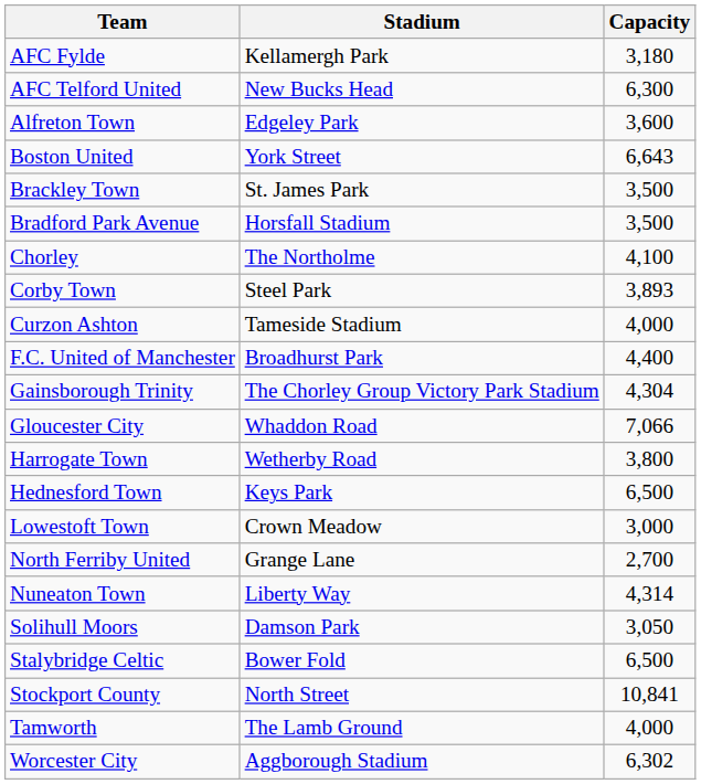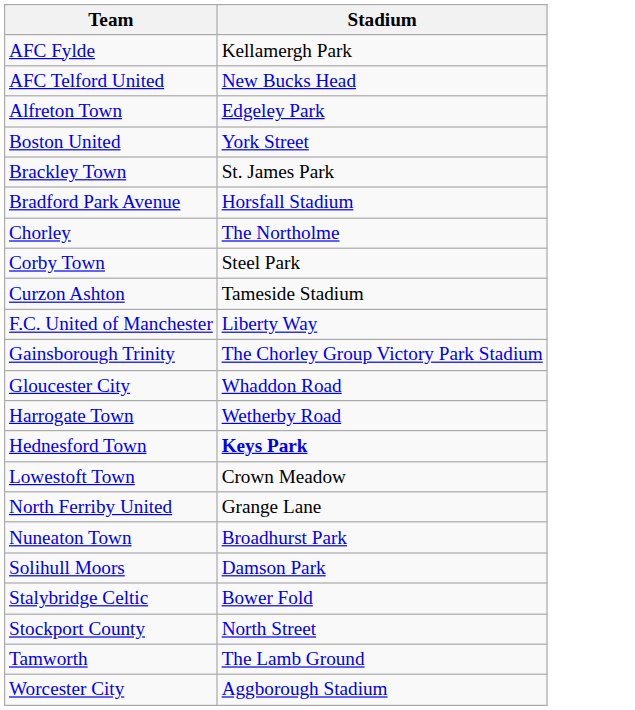 <table class="wikitable sortable">
 <tr>
 <th>Team</th>
 <th>Stadium</th>
-<th>Capacity</th>
 </tr>
 <tr>
 <td><a href='#'>AFC Fylde</a></td>
 <td>Kellamergh Park</td>
-<td style="text-align:center;">3,180</td>
 </tr>
 <tr>
 <td><a href='#'>AFC Telford United</a></td>
 <td><a href='#'>New Bucks Head</a></td>
-<td align="center">6,300</td>
 </tr>
 <tr>
 <td><a href='#'>Alfreton Town</a></td>
 <td><a href='#'>Edgeley Park</a></td>
-<td align="center">3,600</td>
 </tr>
 <tr>
 <td><a href='#'>Boston United</a></td>
 <td><a href='#'>York Street</a></td>
-<td align="center">6,643</td>
 </tr>
 <tr>
 <td><a href='#'>Brackley Town</a></td>
 <td>St. James Park</td>
-<td align="center">3,500</td>
 </tr>
 <tr>
 <td><a href='#'>Bradford Park Avenue</a></td>
 <td><a href='#'>Horsfall Stadium</a></td>
-<td align="center">3,500</td>
 </tr>
 <tr>
 <td><a href='#'>Chorley</a></td>
 <td><a href='#'>The Northolme</a></td>
-<td style="text-align:center;">4,100</td>
 </tr>
 <tr>
 <td><a href='#'>Corby Town</a></td>
 <td>Steel Park</td>
-<td align="center">3,893</td>
 </tr>
 <tr>
 <td><a href='#'>Curzon Ashton</a></td>
 <td>Tameside Stadium</td>
-<td align="center">4,000</td>
 </tr>
 <tr>
 <td><a href='#'>F.C. United of Manchester</a></td>
-<td><a href='#'>Broadhurst Park</a></td>
-<td align="center">4,400</td>
+<td><a href='#'>Liberty Way</a></td>
 </tr>
 <tr>
 <td><a href='#'>Gainsborough Trinity</a></td>
 <td><a href='#'>The Chorley Group Victory Park Stadium</a></td>
-<td align="center">4,304</td>
 </tr>
 <tr>
 <td><a href='#'>Gloucester City</a></td>
 <td><a href='#'>Whaddon Road</a></td>
-<td align="center">7,066</td>
 </tr>
 <tr>
 <td><a href='#'>Harrogate Town</a></td>
 <td><a href='#'>Wetherby Road</a></td>
-<td align="center">3,800</td>
 </tr>
 <tr>
 <td><a href='#'>Hednesford Town</a></td>
-<td><a href='#'>Keys Park</a></td>
-<td align="center">6,500</td>
+<td><strong><a href='#'>Keys Park</a></strong></td>
 </tr>
 <tr>
 <td><a href='#'>Lowestoft Town</a></td>
 <td>Crown Meadow</td>
-<td align="center">3,000</td>
 </tr>
 <tr>
 <td><a href='#'>North Ferriby United</a></td>
 <td>Grange Lane</td>
-<td align="center">2,700</td>
 </tr>
 <tr>
 <td><a href='#'>Nuneaton Town</a></td>
-<td><a href='#'>Liberty Way</a></td>
-<td align="center">4,314</td>
+<td><a href='#'>Broadhurst Park</a></td>
 </tr>
 <tr>
 <td><a href='#'>Solihull Moors</a></td>
 <td><a href='#'>Damson Park</a></td>
-<td align="center">3,050</td>
 </tr>
 <tr>
 <td><a href='#'>Stalybridge Celtic</a></td>
 <td><a href='#'>Bower Fold</a></td>
-<td align="center">6,500</td>
 </tr>
 <tr>
 <td><a href='#'>Stockport County</a></td>
 <td><a href='#'>North Street</a></td>
-<td align="center">10,841</td>
 </tr>
 <tr>
 <td><a href='#'>Tamworth</a></td>
 <td><a href='#'>The Lamb Ground</a></td>
-<td align="center">4,000</td>
 </tr>
 <tr>
 <td><a href='#'>Worcester City</a></td>
 <td><a href='#'>Aggborough Stadium</a></td>
-<td align="center">6,302</td>
 </tr>
 </table>
